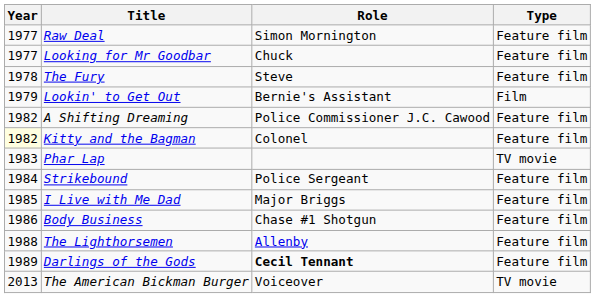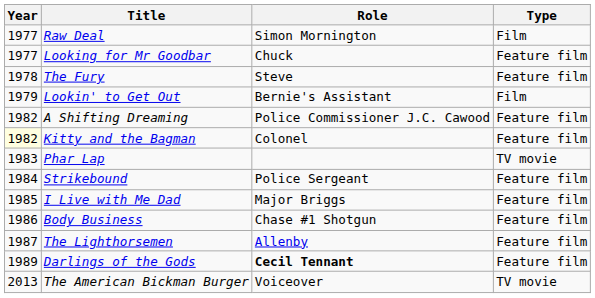 <table class="wikitable">
 <tr>
 <th>Year</th>
 <th>Title</th>
 <th>Role</th>
 <th>Type</th>
 </tr>
 <tr>
 <td>1977</td>
 <td><em><a href='#'>Raw Deal</a></em></td>
 <td>Simon Mornington</td>
-<td>Feature film</td>
+<td>Film</td>
 </tr>
 <tr>
 <td>1977</td>
 <td><em><a href='#'>Looking for Mr Goodbar</a></em></td>
 <td>Chuck</td>
 <td>Feature film</td>
 </tr>
 <tr>
 <td>1978</td>
 <td><em><a href='#'>The Fury</a></em></td>
 <td>Steve</td>
 <td>Feature film</td>
 </tr>
 <tr>
 <td>1979</td>
 <td><em><a href='#'>Lookin' to Get Out</a></em></td>
 <td>Bernie's Assistant</td>
 <td>Film</td>
 </tr>
 <tr>
 <td>1982</td>
 <td><em>A Shifting Dreaming</em></td>
 <td>Police Commissioner J.C. Cawood</td>
 <td>Feature film</td>
 </tr>
 <tr>
 <td style="background: lightyellow;">1982</td>
 <td><em><a href='#'>Kitty and the Bagman</a></em></td>
 <td>Colonel</td>
 <td>Feature film</td>
 </tr>
 <tr>
 <td>1983</td>
 <td><em><a href='#'>Phar Lap</a></em></td>
 <td></td>
 <td>TV movie</td>
 </tr>
 <tr>
 <td>1984</td>
 <td><em><a href='#'>Strikebound</a></em></td>
 <td>Police Sergeant</td>
 <td>Feature film</td>
 </tr>
 <tr>
 <td>1985</td>
 <td><em><a href='#'>I Live with Me Dad</a></em></td>
 <td>Major Briggs</td>
 <td>Feature film</td>
 </tr>
 <tr>
 <td>1986</td>
 <td><em><a href='#'>Body Business</a></em></td>
 <td>Chase #1 Shotgun</td>
 <td>Feature film</td>
 </tr>
 <tr>
-<td>1988</td>
+<td>1987</td>
 <td><em><a href='#'>The Lighthorsemen</a></em></td>
 <td><a href='#'>Allenby</a></td>
 <td>Feature film</td>
 </tr>
 <tr>
 <td>1989</td>
 <td><em><a href='#'>Darlings of the Gods</a></em></td>
 <td><strong>Cecil Tennant</strong></td>
 <td>Feature film</td>
 </tr>
 <tr>
 <td>2013</td>
 <td><em>The American Bickman Burger</em></td>
 <td>Voiceover</td>
 <td>TV movie</td>
 </tr>
 </table>
